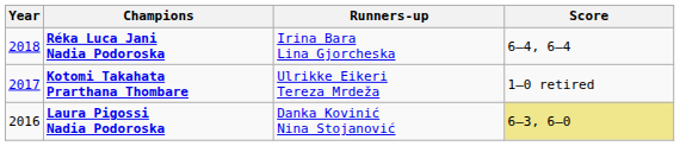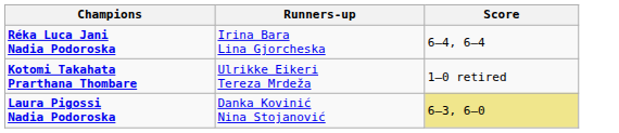 <table class="wikitable" style="font-size:90%">
 <tr>
-<th>Year</th>
 <th width="200">Champions</th>
 <th width="200">Runners-up</th>
 <th width="145">Score</th>
 </tr>
 <tr>
-<td><a href='#'>2018</a></td>
 <td> <strong><a href='#'>Réka Luca Jani</a></strong> <br>  <strong><a href='#'>Nadia Podoroska</a></strong></td>
 <td> <a href='#'>Irina Bara</a> <br>  <a href='#'>Lina Gjorcheska</a></td>
 <td>6–4, 6–4</td>
 </tr>
 <tr>
-<td><a href='#'>2017</a></td>
 <td> <strong><a href='#'>Kotomi Takahata</a></strong> <br>  <strong><a href='#'>Prarthana Thombare</a></strong></td>
 <td> <a href='#'>Ulrikke Eikeri</a> <br>  <a href='#'>Tereza Mrdeža</a></td>
 <td>1–0 retired</td>
 </tr>
 <tr>
-<td>2016</td>
 <td> <strong><a href='#'>Laura Pigossi</a></strong> <br>  <strong><a href='#'>Nadia Podoroska</a></strong></td>
 <td> <a href='#'>Danka Kovinić</a> <br>  <a href='#'>Nina Stojanović</a></td>
 <td style="background: khaki;">6–3, 6–0</td>
 </tr>
 </table>
